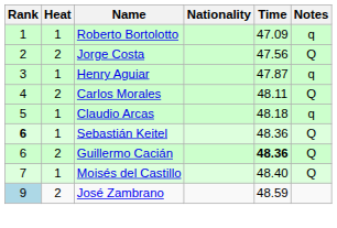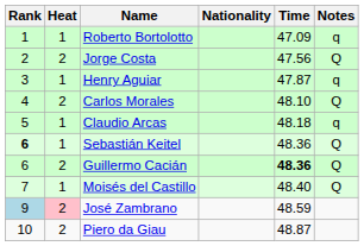 <table class="wikitable sortable" style="text-align:center">
 <tr>
 <th>Rank</th>
 <th>Heat</th>
 <th>Name</th>
 <th>Nationality</th>
 <th>Time</th>
 <th>Notes</th>
 </tr>
 <tr bgcolor=ccffcc>
 <td>1</td>
 <td>1</td>
 <td align=left><a href='#'>Roberto Bortolotto</a></td>
 <td align=left></td>
 <td>47.09</td>
 <td>q</td>
 </tr>
 <tr bgcolor=ccffcc>
 <td>2</td>
 <td>2</td>
 <td align=left><a href='#'>Jorge Costa</a></td>
 <td align=left></td>
 <td>47.56</td>
 <td>Q</td>
 </tr>
 <tr bgcolor=ccffcc>
 <td>3</td>
 <td>1</td>
 <td align=left><a href='#'>Henry Aguiar</a></td>
 <td align=left></td>
 <td>47.87</td>
 <td>q</td>
 </tr>
 <tr bgcolor=ccffcc>
 <td>4</td>
 <td>2</td>
 <td align=left><a href='#'>Carlos Morales</a></td>
 <td align=left></td>
-<td>48.11</td>
+<td>48.10</td>
 <td>Q</td>
 </tr>
 <tr bgcolor=ccffcc>
 <td>5</td>
 <td>1</td>
 <td align=left><a href='#'>Claudio Arcas</a></td>
 <td align=left></td>
 <td>48.18</td>
 <td>q</td>
 </tr>
 <tr bgcolor=ddffdd>
 <td><strong>6</strong></td>
 <td>1</td>
 <td align=left><a href='#'>Sebastián Keitel</a></td>
 <td align=left></td>
 <td>48.36</td>
 <td>Q</td>
 </tr>
 <tr bgcolor=ccffcc>
 <td>6</td>
 <td>2</td>
 <td align=left><a href='#'>Guillermo Cacián</a></td>
 <td align=left></td>
 <td><strong>48.36</strong></td>
 <td>Q</td>
 </tr>
 <tr bgcolor=ddffdd>
 <td>7</td>
 <td>1</td>
 <td align=left><a href='#'>Moisés del Castillo</a></td>
 <td align=left></td>
 <td>48.40</td>
 <td>Q</td>
 </tr>
 <tr>
 <td style="background: lightblue;">9</td>
-<td>2</td>
+<td style="background: pink;">2</td>
 <td align=left><a href='#'>José Zambrano</a></td>
 <td align=left></td>
 <td>48.59</td>
 <td></td>
 </tr>
+<tr>
+<td>10</td>
+<td>2</td>
+<td align=left><a href='#'>Piero da Giau</a></td>
+<td align=left></td>
+<td>48.87</td>
+<td></td>
+</tr>
 </table>
